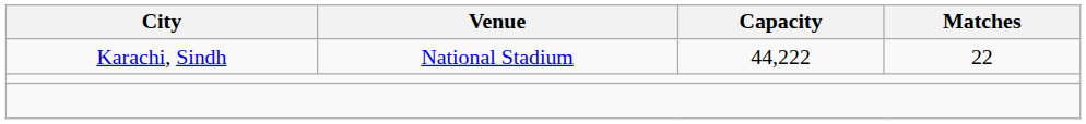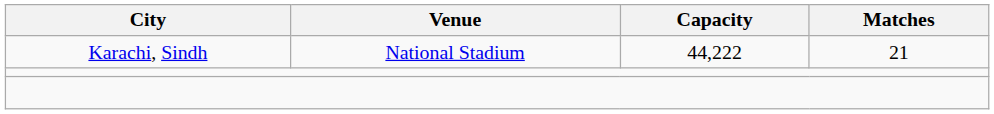 <table class="wikitable" style="text-align:center; width:40%; margin:auto">
 <tr>
 <th>City</th>
 <th>Venue</th>
 <th>Capacity</th>
 <th>Matches</th>
 </tr>
 <tr>
 <td><a href='#'>Karachi</a>, <a href='#'>Sindh</a></td>
 <td><a href='#'>National Stadium</a></td>
 <td>44,222</td>
-<td>22</td>
+<td>21</td>
 </tr>
 <tr>
 <td colspan=4></td>
 </tr>
 <tr>
 <td colspan=4><br></td>
 </tr>
 </table>
